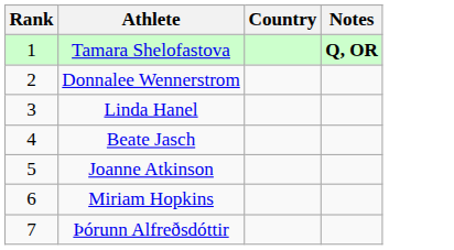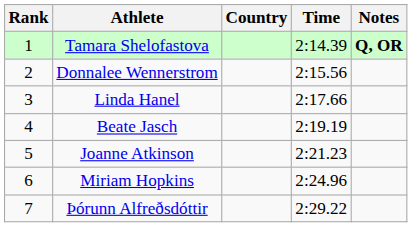 <table class="wikitable sortable" style="text-align:center">
 <tr>
 <th>Rank</th>
 <th>Athlete</th>
 <th>Country</th>
+<th>Time</th>
 <th>Notes</th>
 </tr>
 <tr bgcolor=ccffcc>
 <td>1</td>
 <td><a href='#'>Tamara Shelofastova</a></td>
 <td align=left></td>
+<td>2:14.39</td>
 <td><strong>Q, OR </strong></td>
 </tr>
 <tr>
 <td>2</td>
 <td><a href='#'>Donnalee Wennerstrom</a></td>
 <td align=left></td>
+<td>2:15.56</td>
 <td><strong> </strong></td>
 </tr>
 <tr>
 <td>3</td>
 <td><a href='#'>Linda Hanel</a></td>
 <td align=left></td>
+<td>2:17.66</td>
 <td><strong> </strong></td>
 </tr>
 <tr>
 <td>4</td>
 <td><a href='#'>Beate Jasch</a></td>
 <td align=left></td>
+<td>2:19.19</td>
 <td><strong> </strong></td>
 </tr>
 <tr>
 <td>5</td>
 <td><a href='#'>Joanne Atkinson</a></td>
 <td align=left></td>
+<td>2:21.23</td>
 <td><strong> </strong></td>
 </tr>
 <tr>
 <td>6</td>
 <td><a href='#'>Miriam Hopkins</a></td>
 <td align=left></td>
+<td>2:24.96</td>
 <td><strong> </strong></td>
 </tr>
 <tr>
 <td>7</td>
 <td><a href='#'>Þórunn Alfreðsdóttir</a></td>
 <td align=left></td>
+<td>2:29.22</td>
 <td><strong> </strong></td>
 </tr>
 </table>
